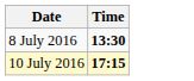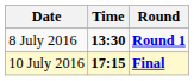 <table class="wikitable">
 <tr>
 <th>Date</th>
 <th>Time</th>
+<th>Round</th>
 </tr>
 <tr>
 <td>8 July 2016</td>
 <td><strong>13:30</strong></td>
+<td><strong><a href='#'>Round 1</a></strong></td>
 </tr>
 <tr style=background:lemonchiffon>
 <td>10 July 2016</td>
 <td><strong>17:15</strong></td>
+<td><strong><a href='#'>Final</a></strong></td>
 </tr>
 </table>
